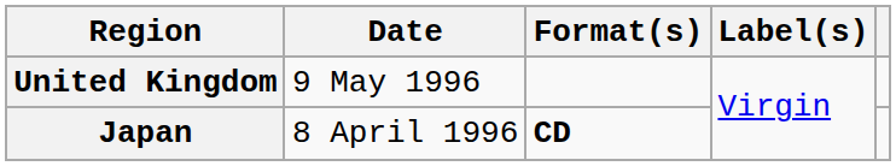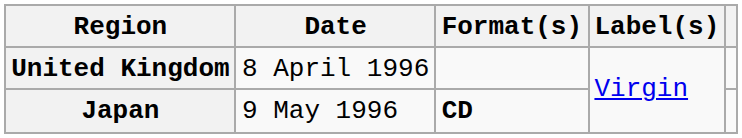 <table class="wikitable plainrowheaders">
 <tr>
 <th scope="col">Region</th>
 <th scope="col">Date</th>
 <th scope="col">Format(s)</th>
 <th scope="col">Label(s)</th>
 <th scope="col"></th>
 </tr>
 <tr>
 <th scope="row">United Kingdom</th>
-<td>9 May 1996</td>
+<td>8 April 1996</td>
 <td></td>
 <td rowspan="2"><a href='#'>Virgin</a></td>
 <td></td>
 </tr>
 <tr>
 <th scope="row">Japan</th>
-<td>8 April 1996</td>
+<td>9 May 1996</td>
 <td><strong>CD</strong></td>
 <td></td>
 </tr>
 </table>
